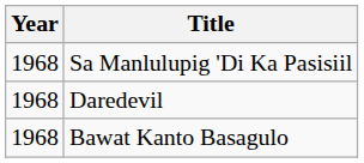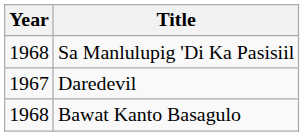 <table class="wikitable">
 <tr>
 <th>Year</th>
 <th>Title</th>
 </tr>
 <tr>
 <td>1968</td>
 <td>Sa Manlulupig 'Di Ka Pasisiil</td>
 </tr>
 <tr>
-<td>1968</td>
+<td>1967</td>
 <td>Daredevil</td>
 </tr>
 <tr>
 <td>1968</td>
 <td>Bawat Kanto Basagulo</td>
 </tr>
 </table>
